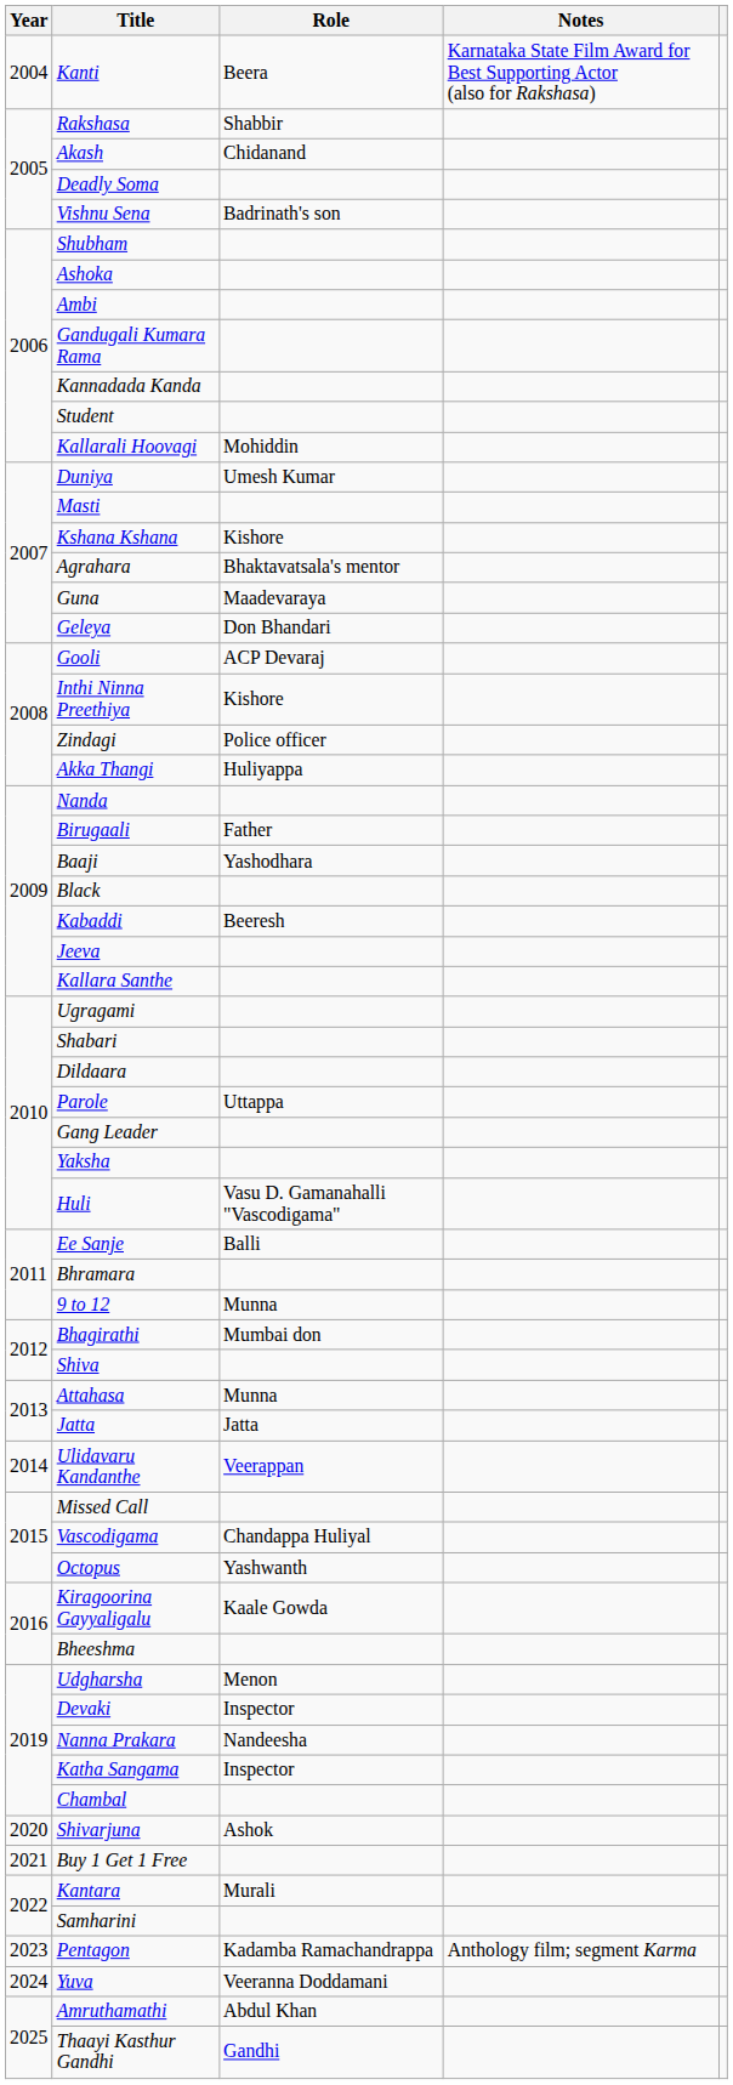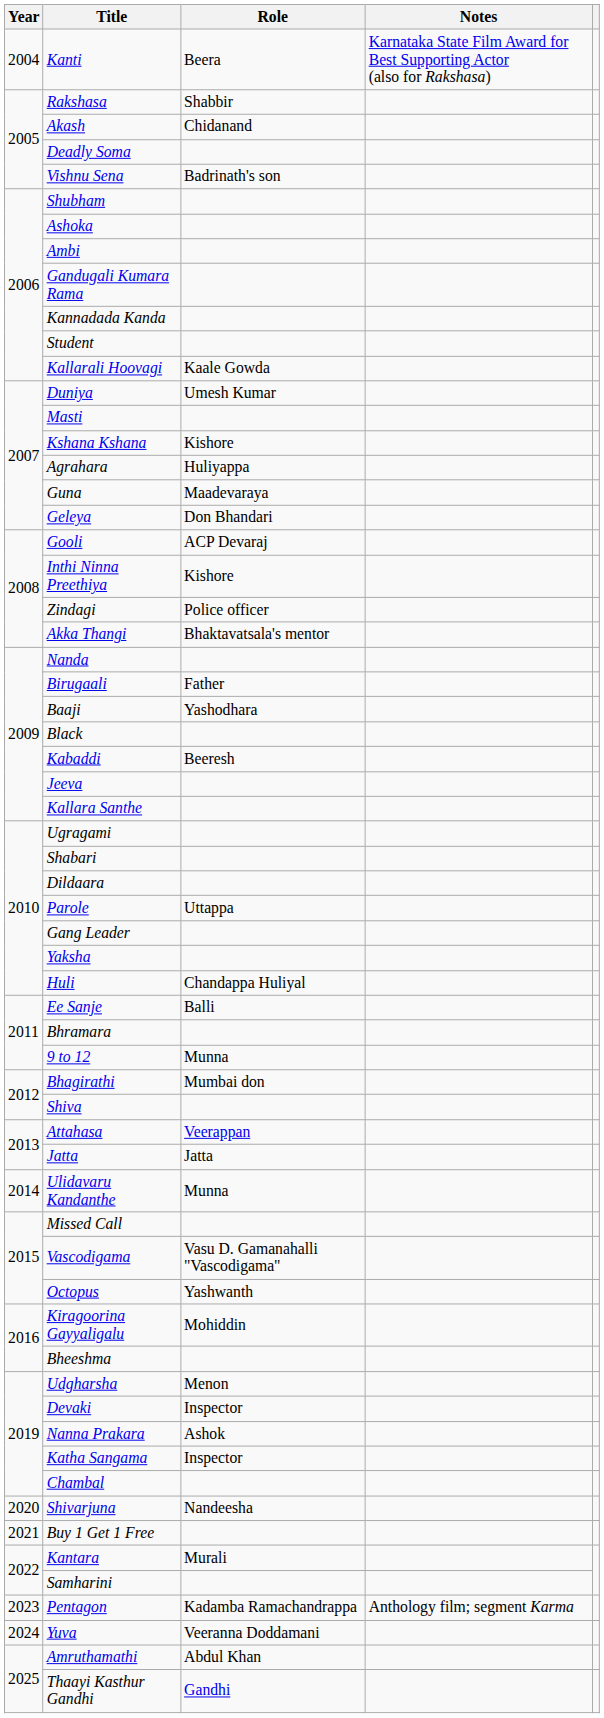 <table class="wikitable sortable">
 <tr style="text-align:center;">
 <th>Year</th>
 <th>Title</th>
 <th>Role</th>
 <th>Notes</th>
 <th></th>
 </tr>
 <tr>
 <td>2004</td>
 <td><em><a href='#'>Kanti</a></em></td>
 <td>Beera</td>
 <td><a href='#'>Karnataka State Film Award for Best Supporting Actor</a><br>(also for <em>Rakshasa</em>)</td>
 <td></td>
 </tr>
 <tr>
 <td rowspan="4">2005</td>
 <td><em><a href='#'>Rakshasa</a></em></td>
 <td>Shabbir</td>
 <td></td>
 <td></td>
 </tr>
 <tr>
 <td><em><a href='#'>Akash</a></em></td>
 <td>Chidanand</td>
 <td></td>
 <td></td>
 </tr>
 <tr>
 <td><em><a href='#'>Deadly Soma</a></em></td>
 <td></td>
 <td></td>
 <td></td>
 </tr>
 <tr>
 <td><em><a href='#'>Vishnu Sena</a></em></td>
 <td>Badrinath's son</td>
 <td></td>
 <td></td>
 </tr>
 <tr>
 <td rowspan="7">2006</td>
 <td><em><a href='#'>Shubham</a></em></td>
 <td></td>
 <td></td>
 <td></td>
 </tr>
 <tr>
 <td><em><a href='#'>Ashoka</a></em></td>
 <td></td>
 <td></td>
 <td></td>
 </tr>
 <tr>
 <td><em><a href='#'>Ambi</a></em></td>
 <td></td>
 <td></td>
 <td></td>
 </tr>
 <tr>
 <td><em><a href='#'>Gandugali Kumara Rama</a></em></td>
 <td></td>
 <td></td>
 <td></td>
 </tr>
 <tr>
 <td><em>Kannadada Kanda</em></td>
 <td></td>
 <td></td>
 <td></td>
 </tr>
 <tr>
 <td><em>Student</em></td>
 <td></td>
 <td></td>
 <td></td>
 </tr>
 <tr>
 <td><em><a href='#'>Kallarali Hoovagi</a></em></td>
-<td>Mohiddin</td>
+<td>Kaale Gowda</td>
 <td></td>
 <td></td>
 </tr>
 <tr>
 <td rowspan="6">2007</td>
 <td><em><a href='#'>Duniya</a></em></td>
 <td>Umesh Kumar</td>
 <td></td>
 <td></td>
 </tr>
 <tr>
 <td><em><a href='#'>Masti</a></em></td>
 <td></td>
 <td></td>
 <td></td>
 </tr>
 <tr>
 <td><em><a href='#'>Kshana Kshana</a></em></td>
 <td>Kishore</td>
 <td></td>
 <td></td>
 </tr>
 <tr>
 <td><em>Agrahara</em></td>
-<td>Bhaktavatsala's mentor</td>
+<td>Huliyappa</td>
 <td></td>
 <td></td>
 </tr>
 <tr>
 <td><em>Guna</em></td>
 <td>Maadevaraya</td>
 <td></td>
 <td></td>
 </tr>
 <tr>
 <td><em><a href='#'>Geleya</a></em></td>
 <td>Don Bhandari</td>
 <td></td>
 <td></td>
 </tr>
 <tr>
 <td rowspan="4">2008</td>
 <td><em><a href='#'>Gooli</a></em></td>
 <td>ACP Devaraj</td>
 <td></td>
 <td></td>
 </tr>
 <tr>
 <td><em><a href='#'>Inthi Ninna Preethiya</a></em></td>
 <td>Kishore</td>
 <td></td>
 <td></td>
 </tr>
 <tr>
 <td><em>Zindagi</em></td>
 <td>Police officer</td>
 <td></td>
 <td></td>
 </tr>
 <tr>
 <td><em><a href='#'>Akka Thangi</a></em></td>
-<td>Huliyappa</td>
+<td>Bhaktavatsala's mentor</td>
 <td></td>
 <td></td>
 </tr>
 <tr>
 <td rowspan="7">2009</td>
 <td><em><a href='#'>Nanda</a></em></td>
 <td></td>
 <td></td>
 <td></td>
 </tr>
 <tr>
 <td><em><a href='#'>Birugaali</a></em></td>
 <td>Father</td>
 <td></td>
 <td></td>
 </tr>
 <tr>
 <td><em>Baaji</em></td>
 <td>Yashodhara</td>
 <td></td>
 <td></td>
 </tr>
 <tr>
 <td><em>Black</em></td>
 <td></td>
 <td></td>
 <td></td>
 </tr>
 <tr>
 <td><em><a href='#'>Kabaddi</a></em></td>
 <td>Beeresh</td>
 <td></td>
 <td></td>
 </tr>
 <tr>
 <td><em><a href='#'>Jeeva</a></em></td>
 <td></td>
 <td></td>
 <td></td>
 </tr>
 <tr>
 <td><em><a href='#'>Kallara Santhe</a></em></td>
 <td></td>
 <td></td>
 <td></td>
 </tr>
 <tr>
 <td rowspan="7">2010</td>
 <td><em>Ugragami</em></td>
 <td></td>
 <td></td>
 <td></td>
 </tr>
 <tr>
 <td><em>Shabari</em></td>
 <td></td>
 <td></td>
 <td></td>
 </tr>
 <tr>
 <td><em>Dildaara</em></td>
 <td></td>
 <td></td>
 <td></td>
 </tr>
 <tr>
 <td><em><a href='#'>Parole</a></em></td>
 <td>Uttappa</td>
 <td></td>
 <td></td>
 </tr>
 <tr>
 <td><em>Gang Leader</em></td>
 <td></td>
 <td></td>
 <td></td>
 </tr>
 <tr>
 <td><em><a href='#'>Yaksha</a></em></td>
 <td></td>
 <td></td>
 <td></td>
 </tr>
 <tr>
 <td><em><a href='#'>Huli</a></em></td>
-<td>Vasu D. Gamanahalli "Vascodigama"</td>
+<td>Chandappa Huliyal</td>
 <td></td>
 <td></td>
 </tr>
 <tr>
 <td rowspan="3">2011</td>
 <td><em><a href='#'>Ee Sanje</a></em></td>
 <td>Balli</td>
 <td></td>
 <td></td>
 </tr>
 <tr>
 <td><em>Bhramara</em></td>
 <td></td>
 <td></td>
 <td></td>
 </tr>
 <tr>
 <td><em><a href='#'>9 to 12</a></em></td>
 <td>Munna</td>
 <td></td>
 <td></td>
 </tr>
 <tr>
 <td rowspan="2">2012</td>
 <td><em><a href='#'>Bhagirathi</a></em></td>
 <td>Mumbai don</td>
 <td></td>
 <td></td>
 </tr>
 <tr>
 <td><em><a href='#'>Shiva</a></em></td>
 <td></td>
 <td></td>
 <td></td>
 </tr>
 <tr>
 <td rowspan="2">2013</td>
 <td><em><a href='#'>Attahasa</a></em></td>
-<td>Munna</td>
+<td><a href='#'>Veerappan</a></td>
 <td></td>
 <td></td>
 </tr>
 <tr>
 <td><em><a href='#'>Jatta</a></em></td>
 <td>Jatta</td>
 <td></td>
 <td></td>
 </tr>
 <tr>
 <td>2014</td>
 <td><em><a href='#'>Ulidavaru Kandanthe</a></em></td>
-<td><a href='#'>Veerappan</a></td>
+<td>Munna</td>
 <td></td>
 <td></td>
 </tr>
 <tr>
 <td rowspan="3">2015</td>
 <td><em>Missed Call</em></td>
 <td></td>
 <td></td>
 <td></td>
 </tr>
 <tr>
 <td><em><a href='#'>Vascodigama</a></em></td>
-<td>Chandappa Huliyal</td>
+<td>Vasu D. Gamanahalli "Vascodigama"</td>
 <td></td>
 <td></td>
 </tr>
 <tr>
 <td><em><a href='#'>Octopus</a></em></td>
 <td>Yashwanth</td>
 <td></td>
 <td></td>
 </tr>
 <tr>
 <td rowspan="2">2016</td>
 <td><em><a href='#'>Kiragoorina Gayyaligalu</a></em></td>
-<td>Kaale Gowda</td>
+<td>Mohiddin</td>
 <td></td>
 <td></td>
 </tr>
 <tr>
 <td><em>Bheeshma</em></td>
 <td></td>
 <td></td>
 <td></td>
 </tr>
 <tr>
 <td rowspan="5">2019</td>
 <td><em><a href='#'>Udgharsha</a></em></td>
 <td>Menon</td>
 <td></td>
 <td></td>
 </tr>
 <tr>
 <td><em><a href='#'>Devaki</a></em></td>
 <td>Inspector</td>
 <td></td>
 <td></td>
 </tr>
 <tr>
 <td><em><a href='#'>Nanna Prakara</a></em></td>
-<td>Nandeesha</td>
+<td>Ashok</td>
 <td></td>
 <td></td>
 </tr>
 <tr>
 <td><em><a href='#'>Katha Sangama</a></em></td>
 <td>Inspector</td>
 <td></td>
 <td></td>
 </tr>
 <tr>
 <td><em><a href='#'>Chambal</a></em></td>
 <td></td>
 <td></td>
 <td></td>
 </tr>
 <tr>
 <td>2020</td>
 <td><em><a href='#'>Shivarjuna</a></em></td>
-<td>Ashok</td>
+<td>Nandeesha</td>
 <td></td>
 <td></td>
 </tr>
 <tr>
 <td>2021</td>
 <td><em>Buy 1 Get 1 Free</em></td>
 <td></td>
 <td></td>
 <td></td>
 </tr>
 <tr>
 <td rowspan="2">2022</td>
 <td><em><a href='#'>Kantara</a></em></td>
 <td>Murali</td>
 <td></td>
 </tr>
 <tr>
 <td><em>Samharini</em></td>
 <td></td>
 <td></td>
 </tr>
 <tr>
 <td>2023</td>
 <td><em><a href='#'>Pentagon</a></em></td>
 <td>Kadamba Ramachandrappa</td>
 <td>Anthology film; segment <em>Karma</em></td>
 <td></td>
 </tr>
 <tr>
 <td>2024</td>
 <td><em><a href='#'>Yuva</a></em></td>
 <td>Veeranna Doddamani</td>
 <td></td>
 <td></td>
 </tr>
 <tr>
 <td rowspan="2">2025</td>
 <td><em><a href='#'>Amruthamathi</a></em></td>
 <td>Abdul Khan</td>
 <td></td>
 <td></td>
 </tr>
 <tr>
 <td><em>Thaayi Kasthur Gandhi</em></td>
 <td><a href='#'>Gandhi</a></td>
 <td></td>
 <td></td>
 </tr>
 </table>
